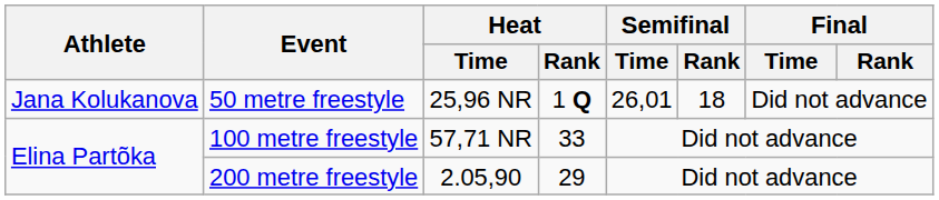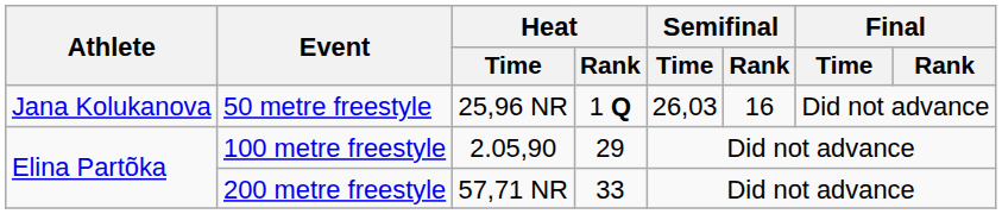 <table class=wikitable style="font-size:90%">
 <tr>
 <th rowspan="2">Athlete</th>
 <th rowspan="2">Event</th>
 <th colspan="2">Heat</th>
 <th colspan="2">Semifinal</th>
 <th colspan="2">Final</th>
 </tr>
 <tr style="font-size:95%">
 <th>Time</th>
 <th>Rank</th>
 <th>Time</th>
 <th>Rank</th>
 <th>Time</th>
 <th>Rank</th>
 </tr>
 <tr align=center>
 <td align=left><a href='#'>Jana Kolukanova</a></td>
 <td align=left><a href='#'>50 metre freestyle</a></td>
 <td>25,96 NR</td>
 <td>1 <strong>Q</strong></td>
-<td>26,01</td>
-<td>18</td>
+<td>26,03</td>
+<td>16</td>
 <td colspan=2>Did not advance</td>
 </tr>
 <tr align=center>
 <td align=left rowspan=2><a href='#'>Elina Partõka</a></td>
 <td align=left><a href='#'>100 metre freestyle</a></td>
+<td>2.05,90</td>
+<td>29</td>
+<td colspan=4>Did not advance</td>
+</tr>
+<tr align=center>
+<td align=left><a href='#'>200 metre freestyle</a></td>
 <td>57,71 NR</td>
 <td>33</td>
 <td colspan=4>Did not advance</td>
 </tr>
-<tr align=center>
-<td align=left><a href='#'>200 metre freestyle</a></td>
-<td>2.05,90</td>
-<td>29</td>
-<td colspan=4>Did not advance</td>
-</tr>
 </table>
